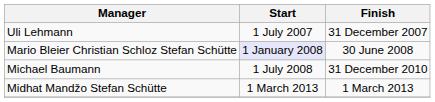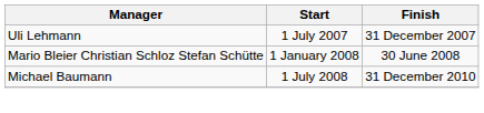 <table class="wikitable">
 <tr>
 <th>Manager</th>
 <th>Start</th>
 <th>Finish</th>
 </tr>
 <tr align="center">
 <td align="left">Uli Lehmann</td>
 <td>1 July 2007</td>
 <td>31 December 2007</td>
 </tr>
 <tr align="center">
 <td align="left">Mario Bleier Christian Schloz Stefan Schütte</td>
-<td style="background: lavender;">1 January 2008</td>
+<td>1 January 2008</td>
 <td>30 June 2008</td>
 </tr>
 <tr align="center">
 <td align="left">Michael Baumann</td>
 <td>1 July 2008</td>
 <td>31 December 2010</td>
 </tr>
 <tr align="center">
-<td align="left">Midhat Mandžo  Stefan Schütte</td>
-<td>1 March 2013</td>
-<td>1 March 2013</td>
-</tr>
-<tr align="center">
 </tr>
 </table>
